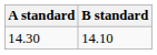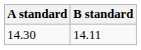 <table class="wikitable" border="1" align="upright">
 <tr>
 <th>A standard</th>
 <th>B standard</th>
 </tr>
 <tr>
 <td>14.30</td>
-<td>14.10</td>
+<td>14.11</td>
 </tr>
 </table>
